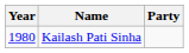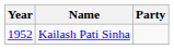 <table class="wikitable">
 <tr>
 <th>Year</th>
 <th>Name</th>
 <th colspan="2">Party</th>
 </tr>
 <tr>
-<td><a href='#'>1980</a></td>
+<td><a href='#'>1952</a></td>
 <td><a href='#'>Kailash Pati Sinha</a></td>
 <td></td>
 </tr>
 </table>
